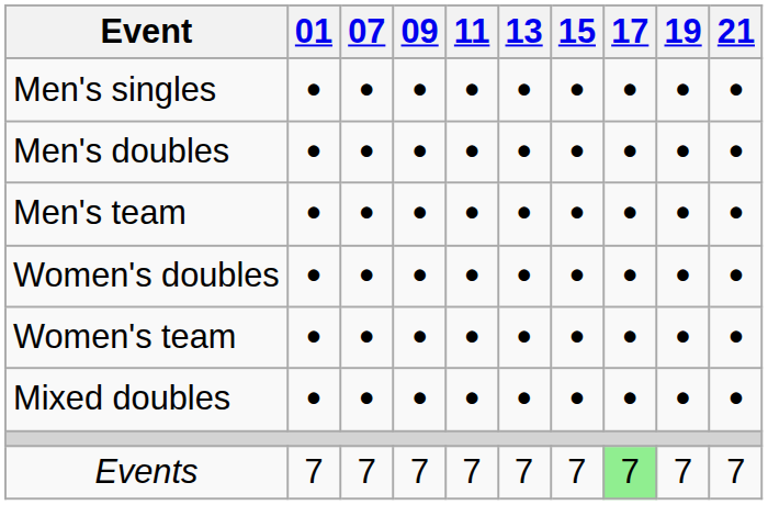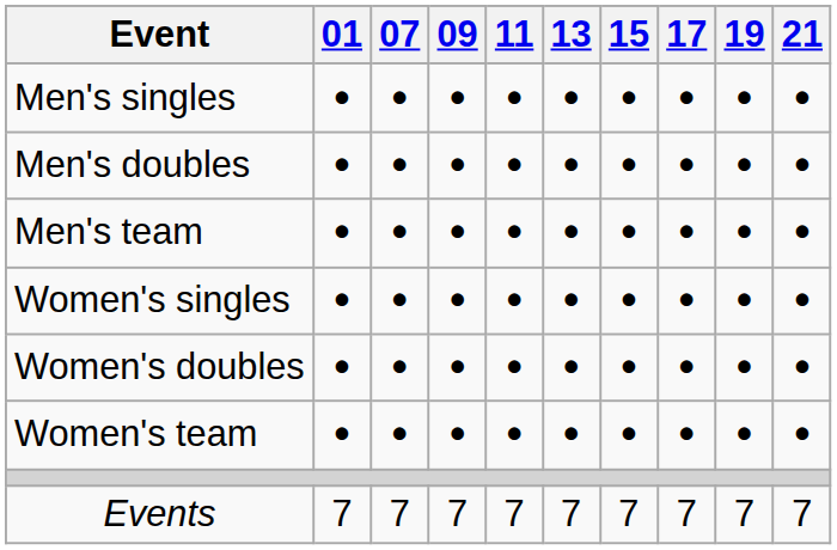 <table class="wikitable" style="text-align:center">
 <tr>
 <th>Event</th>
 <th><a href='#'>01</a></th>
 <th><a href='#'>07</a></th>
 <th><a href='#'>09</a></th>
 <th><a href='#'>11</a></th>
 <th><a href='#'>13</a></th>
 <th><a href='#'>15</a></th>
 <th><a href='#'>17</a></th>
 <th><a href='#'>19</a></th>
 <th><a href='#'>21</a></th>
 </tr>
 <tr>
 <td align=left>Men's singles</td>
 <td><big><strong>•</strong></big></td>
 <td><big><strong>•</strong></big></td>
 <td><big><strong>•</strong></big></td>
 <td><big><strong>•</strong></big></td>
 <td><big><strong>•</strong></big></td>
 <td><big><strong>•</strong></big></td>
 <td><big><strong>•</strong></big></td>
 <td><big><strong>•</strong></big></td>
 <td><big><strong>•</strong></big></td>
 </tr>
 <tr>
 <td align=left>Men's doubles</td>
 <td><big><strong>•</strong></big></td>
 <td><big><strong>•</strong></big></td>
 <td><big><strong>•</strong></big></td>
 <td><big><strong>•</strong></big></td>
 <td><big><strong>•</strong></big></td>
 <td><big><strong>•</strong></big></td>
 <td><big><strong>•</strong></big></td>
 <td><big><strong>•</strong></big></td>
 <td><big><strong>•</strong></big></td>
 </tr>
 <tr>
 <td align=left>Men's team</td>
 <td><big><strong>•</strong></big></td>
 <td><big><strong>•</strong></big></td>
 <td><big><strong>•</strong></big></td>
 <td><big><strong>•</strong></big></td>
 <td><big><strong>•</strong></big></td>
 <td><big><strong>•</strong></big></td>
 <td><big><strong>•</strong></big></td>
 <td><big><strong>•</strong></big></td>
 <td><big><strong>•</strong></big></td>
 </tr>
 <tr>
+<td align=left>Women's singles</td>
+<td><big><strong>•</strong></big></td>
+<td><big><strong>•</strong></big></td>
+<td><big><strong>•</strong></big></td>
+<td><big><strong>•</strong></big></td>
+<td><big><strong>•</strong></big></td>
+<td><big><strong>•</strong></big></td>
+<td><big><strong>•</strong></big></td>
+<td><big><strong>•</strong></big></td>
+<td><big><strong>•</strong></big></td>
+</tr>
+<tr>
 <td align=left>Women's doubles</td>
 <td><big><strong>•</strong></big></td>
 <td><big><strong>•</strong></big></td>
 <td><big><strong>•</strong></big></td>
 <td><big><strong>•</strong></big></td>
 <td><big><strong>•</strong></big></td>
 <td><big><strong>•</strong></big></td>
 <td><big><strong>•</strong></big></td>
 <td><big><strong>•</strong></big></td>
 <td><big><strong>•</strong></big></td>
 </tr>
 <tr>
 <td align=left>Women's team</td>
 <td><big><strong>•</strong></big></td>
 <td><big><strong>•</strong></big></td>
 <td><big><strong>•</strong></big></td>
 <td><big><strong>•</strong></big></td>
 <td><big><strong>•</strong></big></td>
 <td><big><strong>•</strong></big></td>
 <td><big><strong>•</strong></big></td>
 <td><big><strong>•</strong></big></td>
 <td><big><strong>•</strong></big></td>
 </tr>
-<tr>
-<td align=left>Mixed doubles</td>
-<td><big><strong>•</strong></big></td>
-<td><big><strong>•</strong></big></td>
-<td><big><strong>•</strong></big></td>
-<td><big><strong>•</strong></big></td>
-<td><big><strong>•</strong></big></td>
-<td><big><strong>•</strong></big></td>
-<td><big><strong>•</strong></big></td>
-<td><big><strong>•</strong></big></td>
-<td><big><strong>•</strong></big></td>
-</tr>
 <tr bgcolor=lightgray>
 <td colspan=10></td>
 </tr>
 <tr>
 <td><em>Events</em></td>
 <td>7</td>
 <td>7</td>
 <td>7</td>
 <td>7</td>
 <td>7</td>
 <td>7</td>
-<td style="background: lightgreen;">7</td>
+<td>7</td>
 <td>7</td>
 <td>7</td>
 </tr>
 </table>
